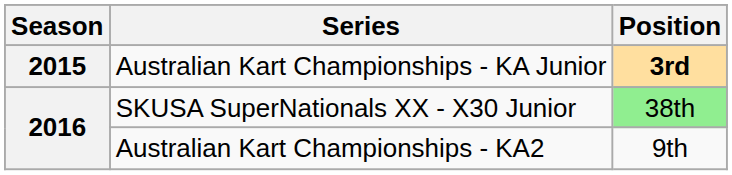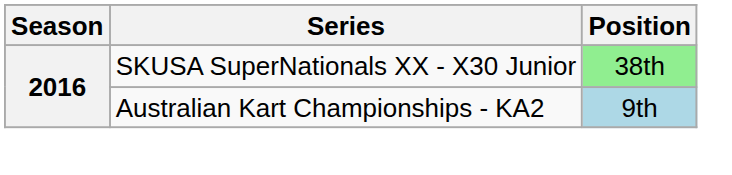 <table class="wikitable" style="font-size: 85%; text-align:center">
 <tr>
 <th>Season</th>
 <th>Series</th>
 <th>Position</th>
-</tr>
-<tr>
-<th>2015</th>
-<td align="left">Australian Kart Championships - KA Junior</td>
-<td style=background:#ffdf9f><strong>3rd</strong></td>
 </tr>
 <tr>
 <th rowspan=2>2016</th>
 <td align="left">SKUSA SuperNationals XX - X30 Junior</td>
 <td style="background: lightgreen;">38th</td>
 </tr>
 <tr>
 <td align="left">Australian Kart Championships - KA2</td>
-<td>9th</td>
+<td style="background: lightblue;">9th</td>
 </tr>
 </table>
